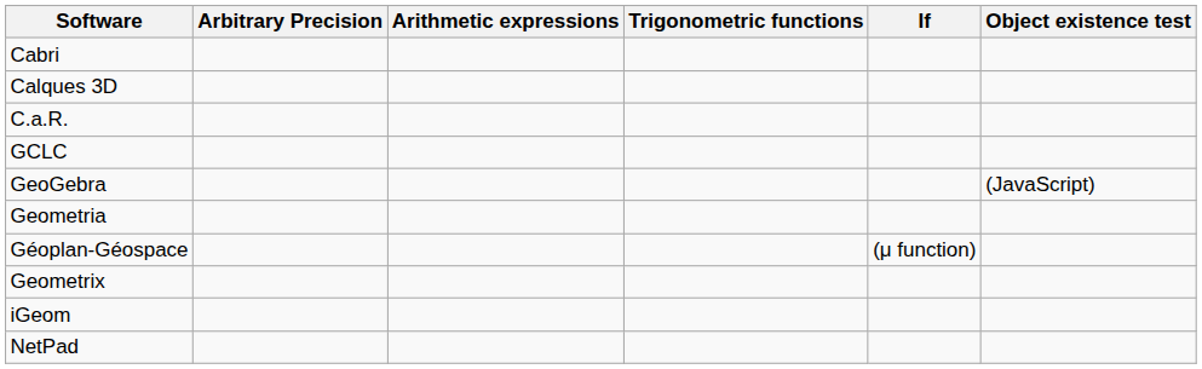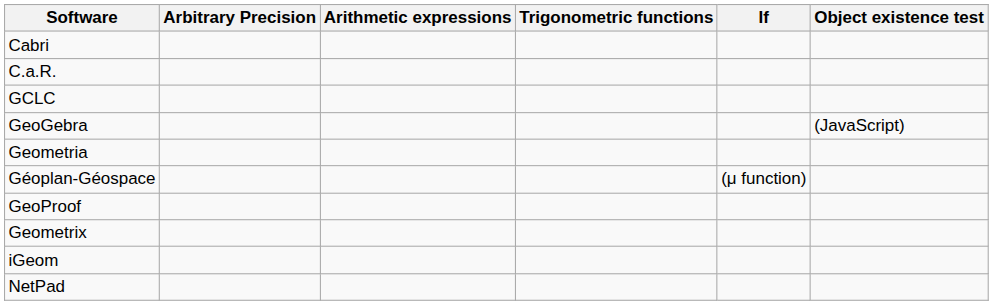 <table class="sortable wikitable">
 <tr>
 <th>Software</th>
 <th>Arbitrary Precision</th>
 <th>Arithmetic expressions</th>
 <th>Trigonometric functions</th>
 <th>If</th>
 <th>Object existence test</th>
 </tr>
 <tr>
 <td>Cabri</td>
-<td></td>
-<td></td>
-<td></td>
-<td></td>
-<td></td>
-</tr>
-<tr>
-<td>Calques 3D</td>
 <td></td>
 <td></td>
 <td></td>
 <td></td>
 <td></td>
 </tr>
 <tr>
 <td>C.a.R.</td>
 <td></td>
 <td></td>
 <td></td>
 <td></td>
 <td></td>
 </tr>
 <tr>
 <td>GCLC</td>
 <td></td>
 <td></td>
 <td></td>
 <td></td>
 <td></td>
 </tr>
 <tr>
 <td>GeoGebra</td>
 <td></td>
 <td></td>
 <td></td>
 <td></td>
 <td> (JavaScript)</td>
 </tr>
 <tr>
 <td>Geometria</td>
 <td></td>
 <td></td>
 <td></td>
 <td></td>
 <td></td>
 </tr>
 <tr>
 <td>Géoplan-Géospace</td>
 <td></td>
 <td></td>
 <td></td>
 <td> (μ function)</td>
 <td></td>
 </tr>
 <tr>
+<td>GeoProof</td>
+<td></td>
+<td></td>
+<td></td>
+<td></td>
+<td></td>
+</tr>
+<tr>
 <td>Geometrix</td>
 <td></td>
 <td></td>
 <td></td>
 <td></td>
 <td></td>
 </tr>
 <tr>
 <td>iGeom</td>
 <td></td>
 <td></td>
 <td></td>
 <td></td>
 <td></td>
 </tr>
 <tr>
 <td>NetPad</td>
 <td></td>
 <td></td>
 <td></td>
 <td></td>
 <td></td>
 </tr>
 </table>
